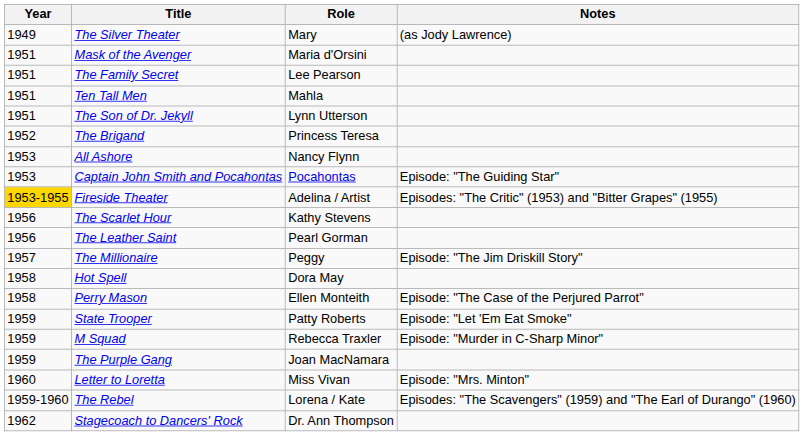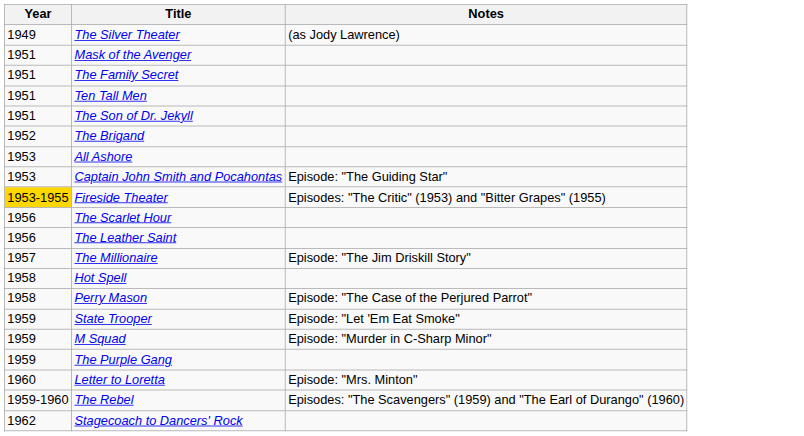 <table class="wikitable">
 <tr>
 <th>Year</th>
 <th>Title</th>
-<th>Role</th>
 <th>Notes</th>
 </tr>
 <tr>
 <td>1949</td>
 <td><em><a href='#'>The Silver Theater</a></em></td>
-<td>Mary</td>
 <td>(as Jody Lawrence)</td>
 </tr>
 <tr>
 <td>1951</td>
 <td><em><a href='#'>Mask of the Avenger</a></em></td>
-<td>Maria d'Orsini</td>
 <td></td>
 </tr>
 <tr>
 <td>1951</td>
 <td><em><a href='#'>The Family Secret</a></em></td>
-<td>Lee Pearson</td>
 <td></td>
 </tr>
 <tr>
 <td>1951</td>
 <td><em><a href='#'>Ten Tall Men</a></em></td>
-<td>Mahla</td>
 <td></td>
 </tr>
 <tr>
 <td>1951</td>
 <td><em><a href='#'>The Son of Dr. Jekyll</a></em></td>
-<td>Lynn Utterson</td>
 <td></td>
 </tr>
 <tr>
 <td>1952</td>
 <td><em><a href='#'>The Brigand</a></em></td>
-<td>Princess Teresa</td>
 <td></td>
 </tr>
 <tr>
 <td>1953</td>
 <td><em><a href='#'>All Ashore</a></em></td>
-<td>Nancy Flynn</td>
 <td></td>
 </tr>
 <tr>
 <td>1953</td>
 <td><em><a href='#'>Captain John Smith and Pocahontas</a></em></td>
-<td><a href='#'>Pocahontas</a></td>
 <td>Episode: "The Guiding Star"</td>
 </tr>
 <tr>
 <td style="background: gold;">1953-1955</td>
 <td><em><a href='#'>Fireside Theater</a></em></td>
-<td>Adelina / Artist</td>
 <td>Episodes: "The Critic" (1953) and "Bitter Grapes" (1955)</td>
 </tr>
 <tr>
 <td>1956</td>
 <td><em><a href='#'>The Scarlet Hour</a></em></td>
-<td>Kathy Stevens</td>
 <td></td>
 </tr>
 <tr>
 <td>1956</td>
 <td><em><a href='#'>The Leather Saint</a></em></td>
-<td>Pearl Gorman</td>
 <td></td>
 </tr>
 <tr>
 <td>1957</td>
 <td><em><a href='#'>The Millionaire</a></em></td>
-<td>Peggy</td>
 <td>Episode: "The Jim Driskill Story"</td>
 </tr>
 <tr>
 <td>1958</td>
 <td><em><a href='#'>Hot Spell</a></em></td>
-<td>Dora May</td>
 <td></td>
 </tr>
 <tr>
 <td>1958</td>
 <td><em><a href='#'>Perry Mason</a></em></td>
-<td>Ellen Monteith</td>
 <td>Episode: "The Case of the Perjured Parrot"</td>
 </tr>
 <tr>
 <td>1959</td>
 <td><em><a href='#'>State Trooper</a></em></td>
-<td>Patty Roberts</td>
 <td>Episode: "Let 'Em Eat Smoke"</td>
 </tr>
 <tr>
 <td>1959</td>
 <td><em><a href='#'>M Squad</a></em></td>
-<td>Rebecca Traxler</td>
 <td>Episode: "Murder in C-Sharp Minor"</td>
 </tr>
 <tr>
 <td>1959</td>
 <td><em><a href='#'>The Purple Gang</a></em></td>
-<td>Joan MacNamara</td>
 <td></td>
 </tr>
 <tr>
 <td>1960</td>
 <td><em><a href='#'>Letter to Loretta</a></em></td>
-<td>Miss Vivan</td>
 <td>Episode: "Mrs. Minton"</td>
 </tr>
 <tr>
 <td>1959-1960</td>
 <td><em><a href='#'>The Rebel</a></em></td>
-<td>Lorena / Kate</td>
 <td>Episodes: "The Scavengers" (1959) and "The Earl of Durango" (1960)</td>
 </tr>
 <tr>
 <td>1962</td>
 <td><em><a href='#'>Stagecoach to Dancers' Rock</a></em></td>
-<td>Dr. Ann Thompson</td>
 <td></td>
 </tr>
 </table>
